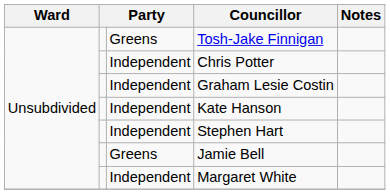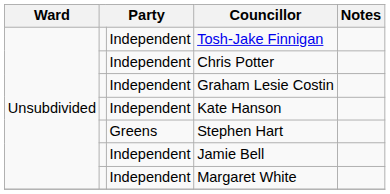 <table class="wikitable">
 <tr>
 <th>Ward</th>
 <th colspan="2">Party</th>
 <th>Councillor</th>
 <th>Notes</th>
 </tr>
 <tr>
 <td rowspan="7">Unsubdivided</td>
 <td></td>
-<td>Greens</td>
+<td>Independent</td>
 <td><a href='#'>Tosh-Jake Finnigan</a></td>
 <td Elected on a countback in 2023 to replace Joe McCracken></td>
 </tr>
 <tr>
 <td></td>
 <td>Independent</td>
 <td>Chris Potter</td>
 <td></td>
 </tr>
 <tr>
 <td></td>
 <td>Independent</td>
 <td>Graham Lesie Costin</td>
 <td></td>
 </tr>
 <tr>
 <td></td>
 <td>Independent</td>
 <td>Kate Hanson</td>
 <td></td>
 </tr>
 <tr>
 <td></td>
-<td>Independent</td>
+<td>Greens</td>
 <td>Stephen Hart</td>
 <td></td>
 </tr>
 <tr>
 <td></td>
-<td>Greens</td>
+<td>Independent</td>
 <td>Jamie Bell</td>
 <td></td>
 </tr>
 <tr>
 <td></td>
 <td>Independent</td>
 <td>Margaret White</td>
 <td></td>
 </tr>
 <tr>
 </tr>
 </table>
